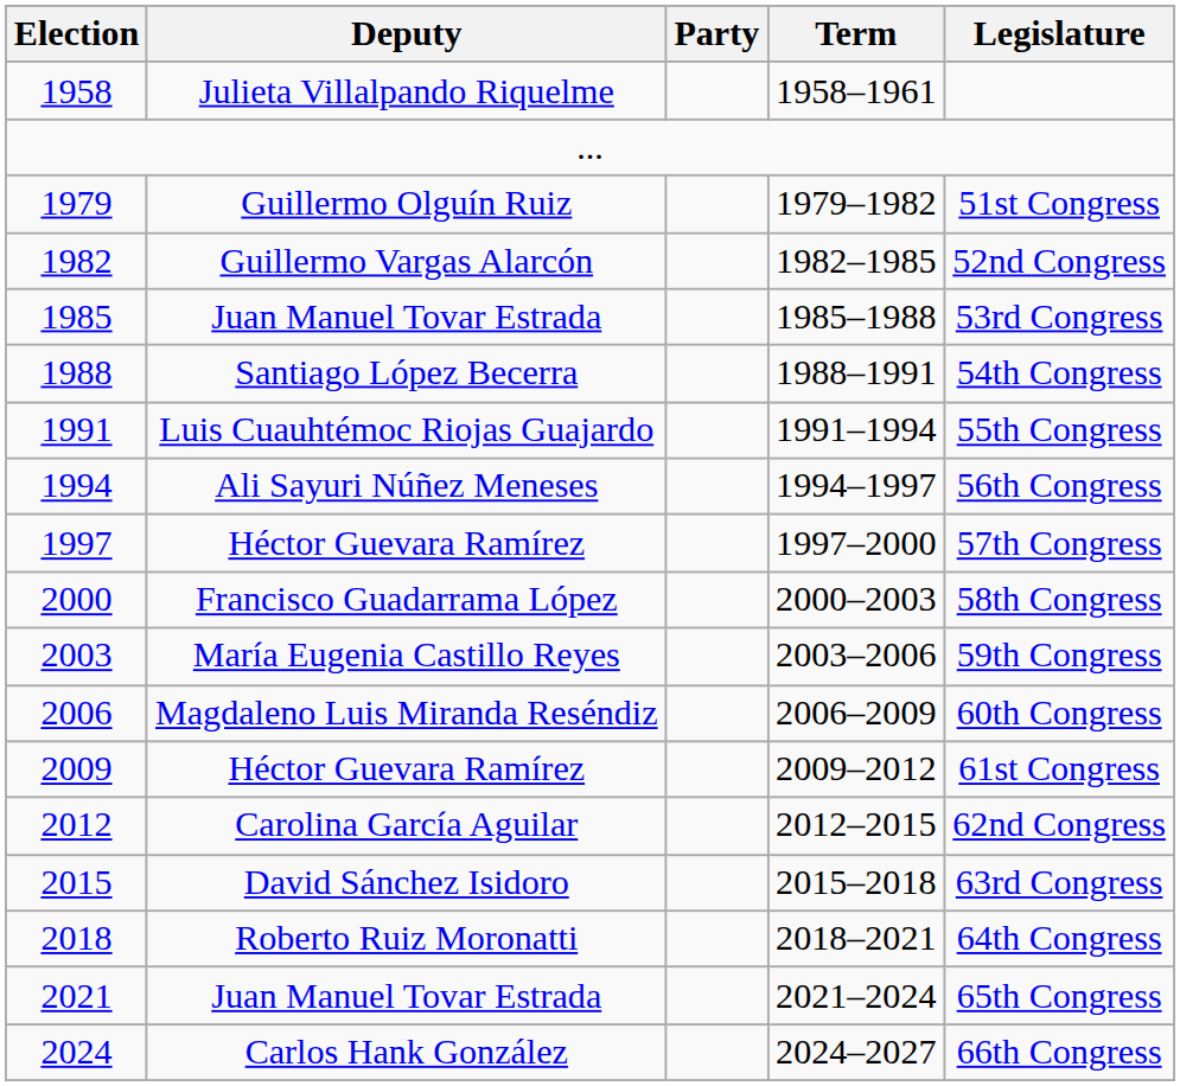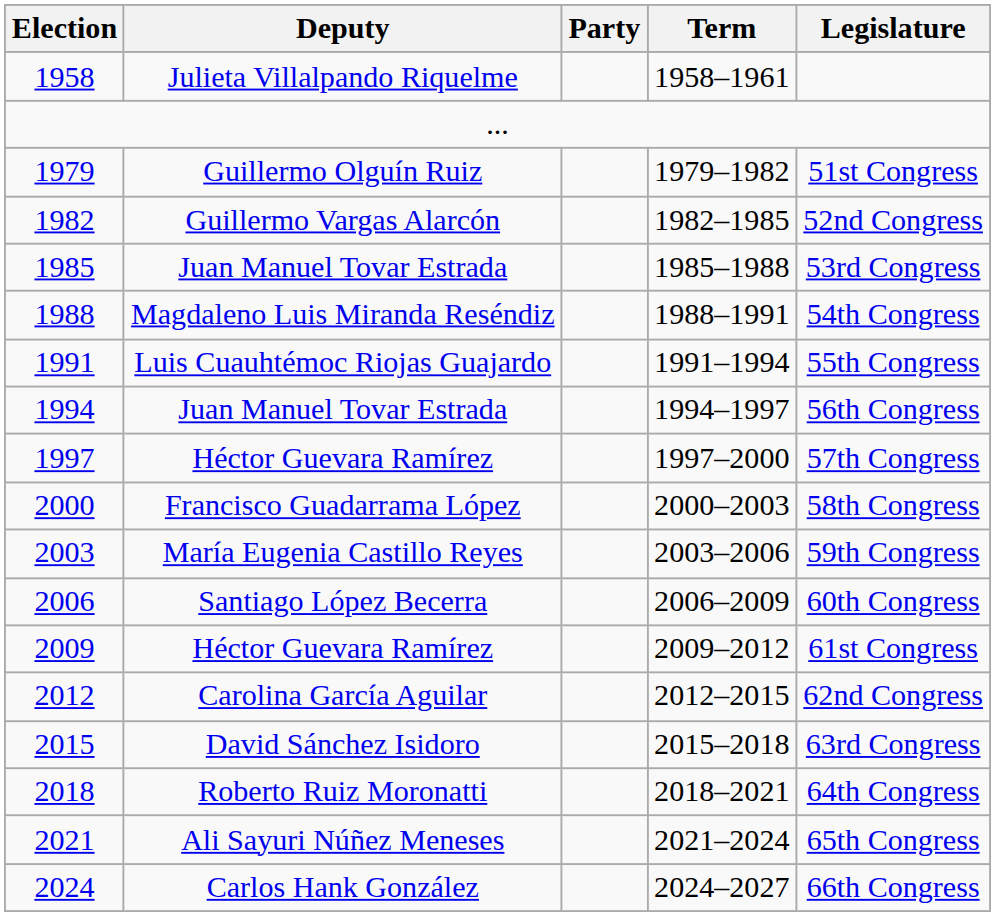 <table class="wikitable sortable" style="text-align: center">
 <tr>
 <th>Election</th>
 <th class="unsortable">Deputy</th>
 <th class="unsortable">Party</th>
 <th class="unsortable">Term</th>
 <th class="unsortable">Legislature</th>
 </tr>
 <tr>
 <td><a href='#'>1958</a></td>
 <td><a href='#'>Julieta Villalpando Riquelme</a></td>
 <td></td>
 <td>1958–1961</td>
 <td></td>
 </tr>
 <tr>
 <td colspan=5> ...</td>
 </tr>
 <tr>
 <td><a href='#'>1979</a></td>
 <td><a href='#'>Guillermo Olguín Ruiz</a></td>
 <td></td>
 <td>1979–1982</td>
 <td><a href='#'>51st Congress</a></td>
 </tr>
 <tr>
 <td><a href='#'>1982</a></td>
 <td><a href='#'>Guillermo Vargas Alarcón</a></td>
 <td></td>
 <td>1982–1985</td>
 <td><a href='#'>52nd Congress</a></td>
 </tr>
 <tr>
 <td><a href='#'>1985</a></td>
 <td><a href='#'>Juan Manuel Tovar Estrada</a></td>
 <td></td>
 <td>1985–1988</td>
 <td><a href='#'>53rd Congress</a></td>
 </tr>
 <tr>
 <td><a href='#'>1988</a></td>
-<td><a href='#'>Santiago López Becerra</a></td>
+<td><a href='#'>Magdaleno Luis Miranda Reséndiz</a></td>
 <td></td>
 <td>1988–1991</td>
 <td><a href='#'>54th Congress</a></td>
 </tr>
 <tr>
 <td><a href='#'>1991</a></td>
 <td><a href='#'>Luis Cuauhtémoc Riojas Guajardo</a></td>
 <td></td>
 <td>1991–1994</td>
 <td><a href='#'>55th Congress</a></td>
 </tr>
 <tr>
 <td><a href='#'>1994</a></td>
-<td><a href='#'>Ali Sayuri Núñez Meneses</a></td>
+<td><a href='#'>Juan Manuel Tovar Estrada</a></td>
 <td></td>
 <td>1994–1997</td>
 <td><a href='#'>56th Congress</a></td>
 </tr>
 <tr>
 <td><a href='#'>1997</a></td>
 <td><a href='#'>Héctor Guevara Ramírez</a></td>
 <td></td>
 <td>1997–2000</td>
 <td><a href='#'>57th Congress</a></td>
 </tr>
 <tr>
 <td><a href='#'>2000</a></td>
 <td><a href='#'>Francisco Guadarrama López</a></td>
 <td></td>
 <td>2000–2003</td>
 <td><a href='#'>58th Congress</a></td>
 </tr>
 <tr>
 <td><a href='#'>2003</a></td>
 <td><a href='#'>María Eugenia Castillo Reyes</a></td>
 <td></td>
 <td>2003–2006</td>
 <td><a href='#'>59th Congress</a></td>
 </tr>
 <tr>
 <td><a href='#'>2006</a></td>
-<td><a href='#'>Magdaleno Luis Miranda Reséndiz</a></td>
+<td><a href='#'>Santiago López Becerra</a></td>
 <td></td>
 <td>2006–2009</td>
 <td><a href='#'>60th Congress</a></td>
 </tr>
 <tr>
 <td><a href='#'>2009</a></td>
 <td><a href='#'>Héctor Guevara Ramírez</a></td>
 <td></td>
 <td>2009–2012</td>
 <td><a href='#'>61st Congress</a></td>
 </tr>
 <tr>
 <td><a href='#'>2012</a></td>
 <td><a href='#'>Carolina García Aguilar</a></td>
 <td></td>
 <td>2012–2015</td>
 <td><a href='#'>62nd Congress</a></td>
 </tr>
 <tr>
 <td><a href='#'>2015</a></td>
 <td><a href='#'>David Sánchez Isidoro</a></td>
 <td></td>
 <td>2015–2018</td>
 <td><a href='#'>63rd Congress</a></td>
 </tr>
 <tr>
 <td><a href='#'>2018</a></td>
 <td><a href='#'>Roberto Ruiz Moronatti</a></td>
 <td></td>
 <td>2018–2021</td>
 <td><a href='#'>64th Congress</a></td>
 </tr>
 <tr>
 <td><a href='#'>2021</a></td>
-<td><a href='#'>Juan Manuel Tovar Estrada</a></td>
+<td><a href='#'>Ali Sayuri Núñez Meneses</a></td>
 <td> </td>
 <td>2021–2024</td>
 <td><a href='#'>65th Congress</a></td>
 </tr>
 <tr>
 <td><a href='#'>2024</a></td>
 <td><a href='#'>Carlos Hank González</a></td>
 <td></td>
 <td>2024–2027</td>
 <td><a href='#'>66th Congress</a></td>
 </tr>
 </table>
